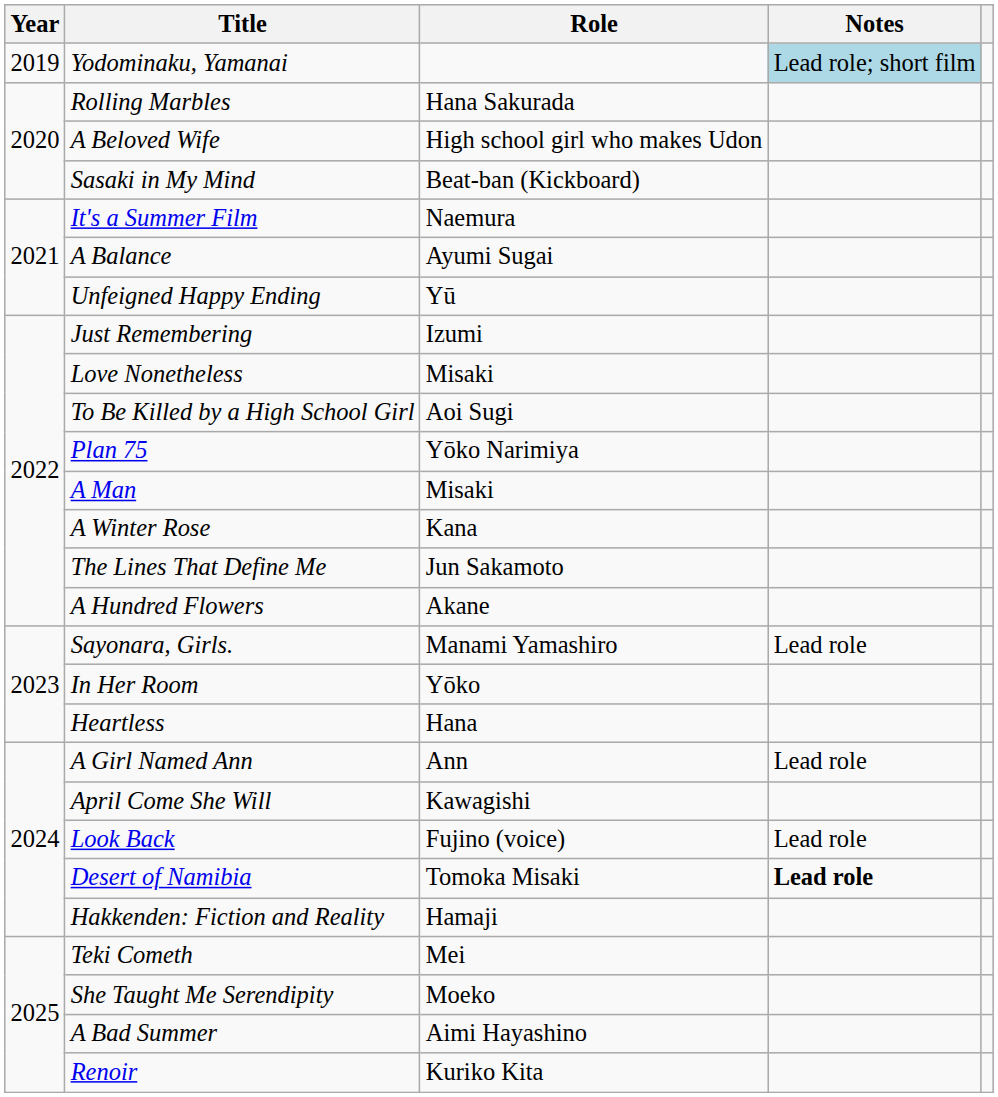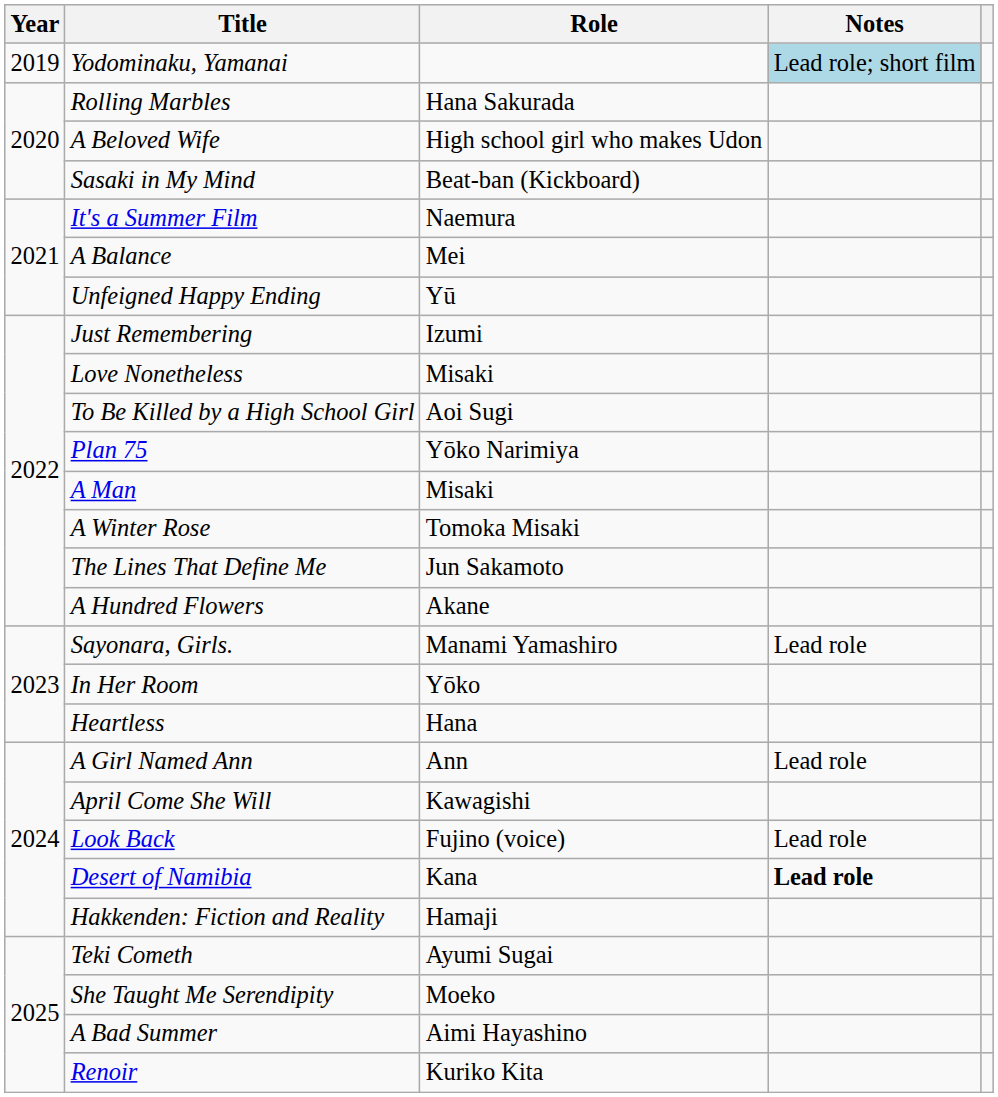 <table class="wikitable sortable">
 <tr>
 <th>Year</th>
 <th>Title</th>
 <th>Role</th>
 <th class="unsortable">Notes</th>
 <th class="unsortable"></th>
 </tr>
 <tr>
 <td>2019</td>
 <td><em>Yodominaku, Yamanai</em></td>
 <td></td>
 <td style="background: lightblue;">Lead role; short film</td>
 <td></td>
 </tr>
 <tr>
 <td rowspan=3>2020</td>
 <td><em>Rolling Marbles</em></td>
 <td>Hana Sakurada</td>
 <td></td>
 <td></td>
 </tr>
 <tr>
 <td><em>A Beloved Wife</em></td>
 <td>High school girl who makes Udon</td>
 <td></td>
 <td></td>
 </tr>
 <tr>
 <td><em>Sasaki in My Mind</em></td>
 <td>Beat-ban (Kickboard)</td>
 <td></td>
 <td></td>
 </tr>
 <tr>
 <td rowspan=3>2021</td>
 <td><em><a href='#'>It's a Summer Film</a></em></td>
 <td>Naemura</td>
 <td></td>
 <td></td>
 </tr>
 <tr>
 <td><em>A Balance</em></td>
-<td>Ayumi Sugai</td>
+<td>Mei</td>
 <td></td>
 <td></td>
 </tr>
 <tr>
 <td><em>Unfeigned Happy Ending</em></td>
 <td>Yū</td>
 <td></td>
 <td></td>
 </tr>
 <tr>
 <td rowspan=8>2022</td>
 <td><em>Just Remembering</em></td>
 <td>Izumi</td>
 <td></td>
 <td></td>
 </tr>
 <tr>
 <td><em>Love Nonetheless</em></td>
 <td>Misaki</td>
 <td></td>
 <td></td>
 </tr>
 <tr>
 <td><em>To Be Killed by a High School Girl</em></td>
 <td>Aoi Sugi</td>
 <td></td>
 <td></td>
 </tr>
 <tr>
 <td><em><a href='#'>Plan 75</a></em></td>
 <td>Yōko Narimiya</td>
 <td></td>
 <td></td>
 </tr>
 <tr>
 <td><em><a href='#'>A Man</a></em></td>
 <td>Misaki</td>
 <td></td>
 <td></td>
 </tr>
 <tr>
 <td><em>A Winter Rose</em></td>
-<td>Kana</td>
+<td>Tomoka Misaki</td>
 <td></td>
 <td></td>
 </tr>
 <tr>
 <td><em>The Lines That Define Me</em></td>
 <td>Jun Sakamoto</td>
 <td></td>
 <td></td>
 </tr>
 <tr>
 <td><em>A Hundred Flowers</em></td>
 <td>Akane</td>
 <td></td>
 <td></td>
 </tr>
 <tr>
 <td rowspan=3>2023</td>
 <td><em>Sayonara, Girls.</em></td>
 <td>Manami Yamashiro</td>
 <td>Lead role</td>
 <td></td>
 </tr>
 <tr>
 <td><em>In Her Room</em></td>
 <td>Yōko</td>
 <td></td>
 <td></td>
 </tr>
 <tr>
 <td><em>Heartless</em></td>
 <td>Hana</td>
 <td></td>
 <td></td>
 </tr>
 <tr>
 <td rowspan=5>2024</td>
 <td><em>A Girl Named Ann</em></td>
 <td>Ann</td>
 <td>Lead role</td>
 <td></td>
 </tr>
 <tr>
 <td><em>April Come She Will</em></td>
 <td>Kawagishi</td>
 <td></td>
 <td></td>
 </tr>
 <tr>
 <td><em><a href='#'>Look Back</a></em></td>
 <td>Fujino (voice)</td>
 <td>Lead role</td>
 <td></td>
 </tr>
 <tr>
 <td><em><a href='#'>Desert of Namibia</a></em></td>
-<td>Tomoka Misaki</td>
+<td>Kana</td>
 <td><strong>Lead role</strong></td>
 <td></td>
 </tr>
 <tr>
 <td><em>Hakkenden: Fiction and Reality</em></td>
 <td>Hamaji</td>
 <td></td>
 <td></td>
 </tr>
 <tr>
 <td rowspan=4>2025</td>
 <td><em>Teki Cometh</em></td>
-<td>Mei</td>
+<td>Ayumi Sugai</td>
 <td></td>
 <td></td>
 </tr>
 <tr>
 <td><em>She Taught Me Serendipity</em></td>
 <td>Moeko</td>
 <td></td>
 <td></td>
 </tr>
 <tr>
 <td><em>A Bad Summer</em></td>
 <td>Aimi Hayashino</td>
 <td></td>
 <td></td>
 </tr>
 <tr>
 <td><em><a href='#'>Renoir</a></em></td>
 <td>Kuriko Kita</td>
 <td></td>
 <td></td>
 </tr>
 <tr>
 </tr>
 </table>
